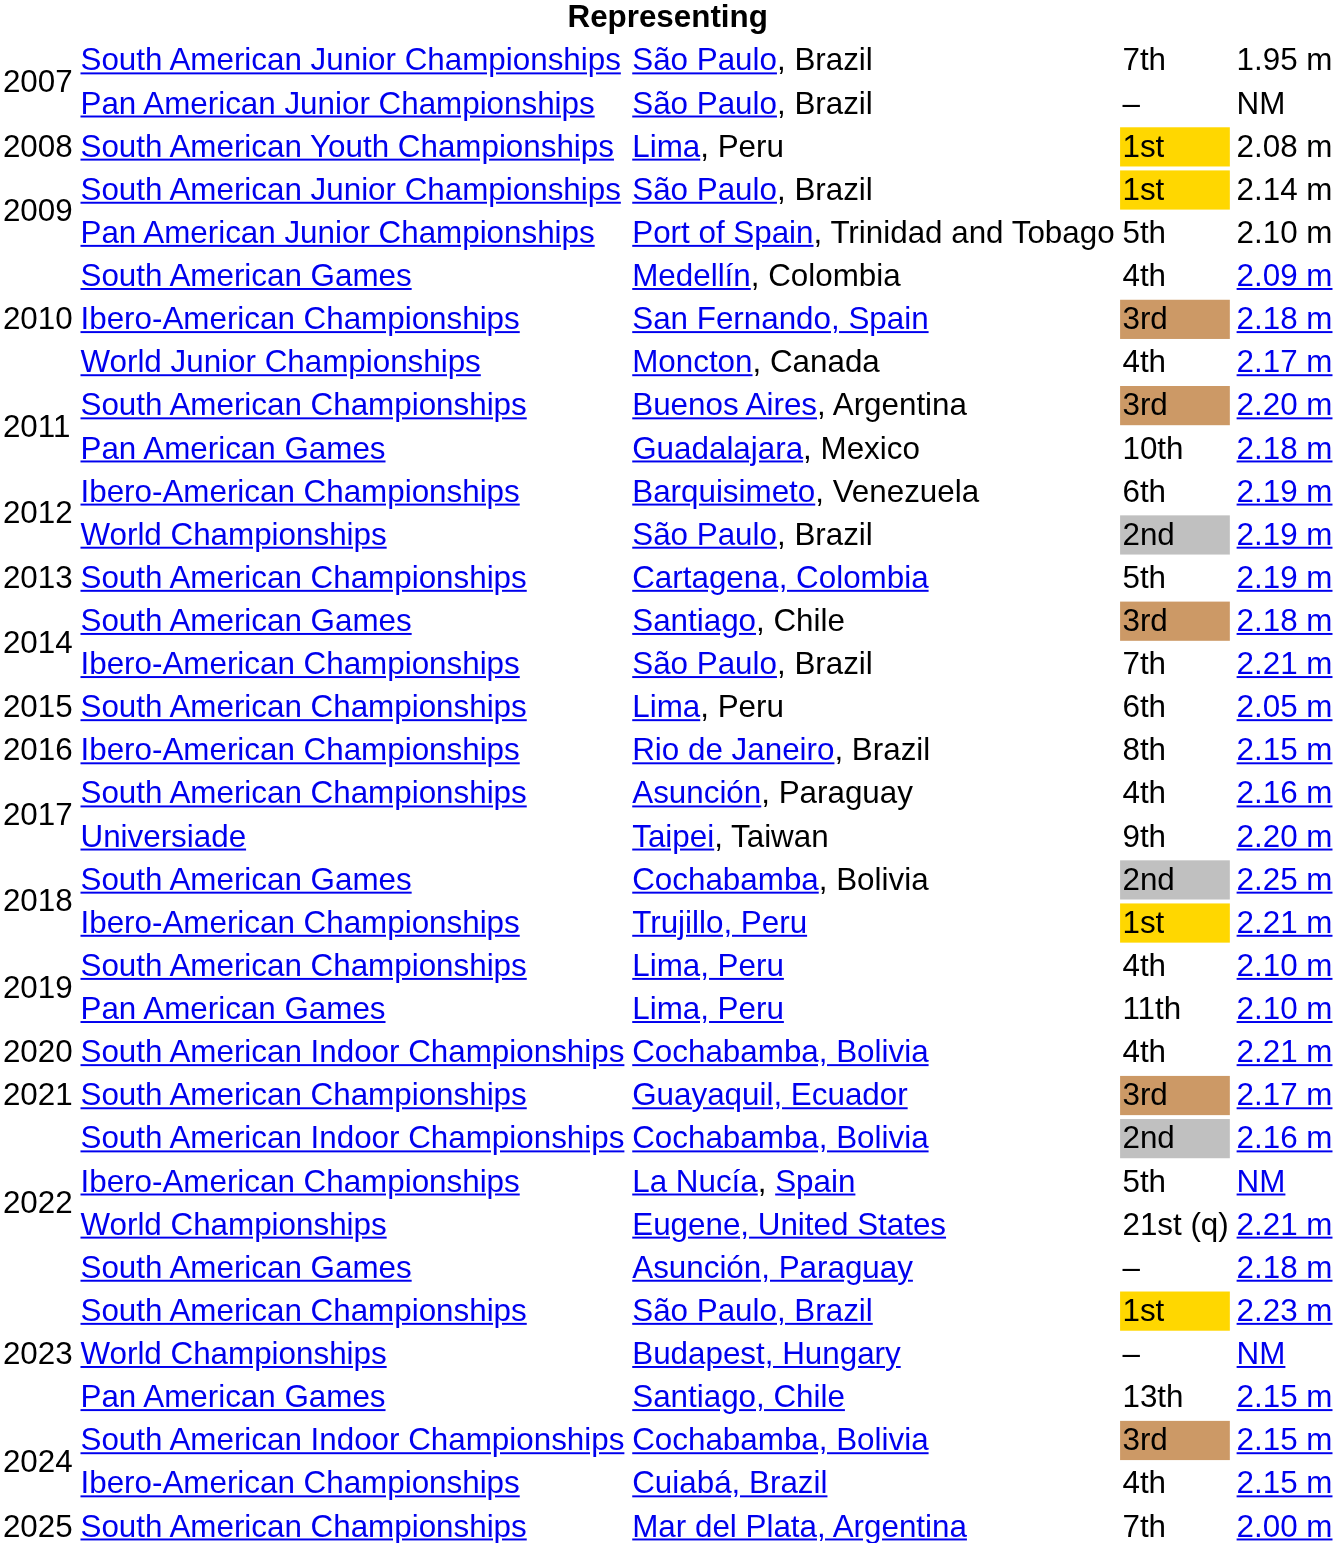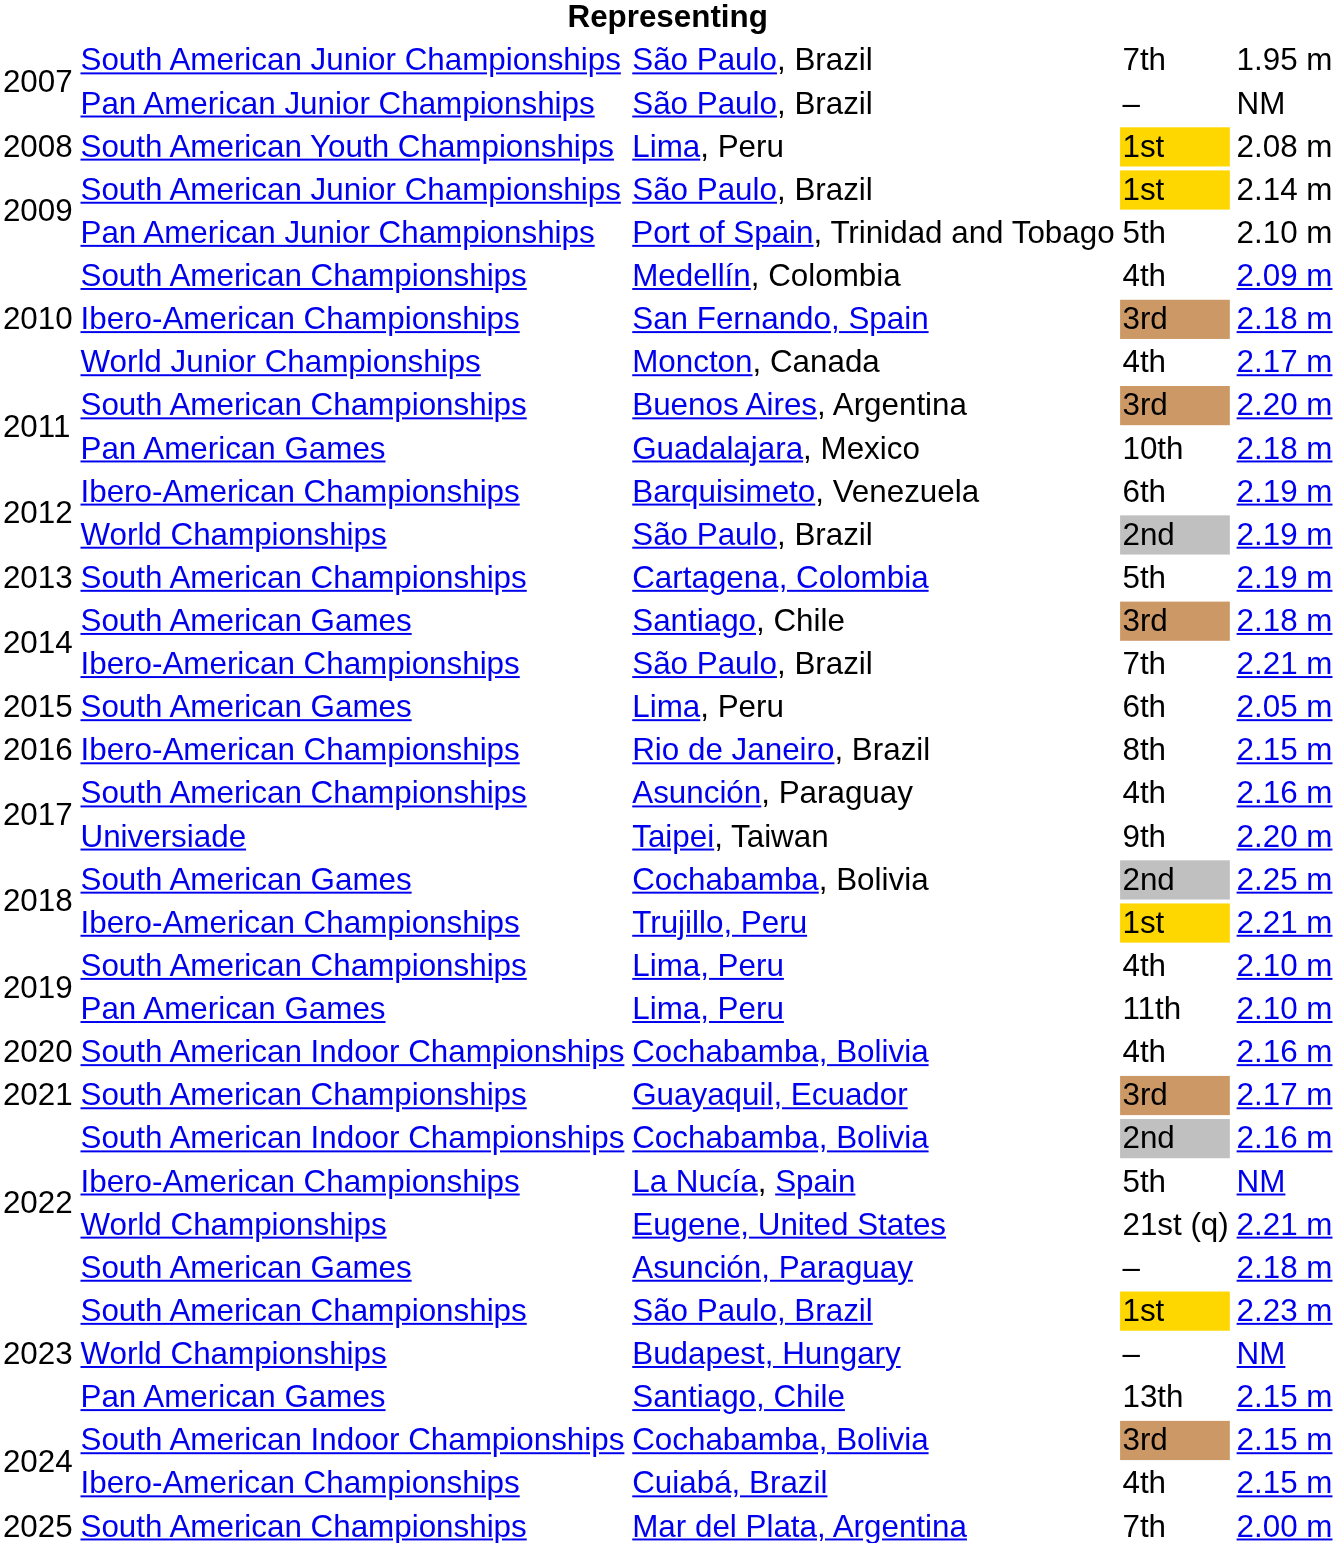 <table>
 <tr>
 <th colspan="5">Representing </th>
 </tr>
 <tr>
 <td rowspan=2>2007</td>
 <td><a href='#'>South American Junior Championships</a></td>
 <td><a href='#'>São Paulo</a>, Brazil</td>
 <td>7th</td>
 <td>1.95 m</td>
 </tr>
 <tr>
 <td><a href='#'>Pan American Junior Championships</a></td>
 <td><a href='#'>São Paulo</a>, Brazil</td>
 <td>–</td>
 <td>NM</td>
 </tr>
 <tr>
 <td>2008</td>
 <td><a href='#'>South American Youth Championships</a></td>
 <td><a href='#'>Lima</a>, Peru</td>
 <td bgcolor=gold>1st</td>
 <td>2.08 m</td>
 </tr>
 <tr>
 <td rowspan=2>2009</td>
 <td><a href='#'>South American Junior Championships</a></td>
 <td><a href='#'>São Paulo</a>, Brazil</td>
 <td bgcolor=gold>1st</td>
 <td>2.14 m</td>
 </tr>
 <tr>
 <td><a href='#'>Pan American Junior Championships</a></td>
 <td><a href='#'>Port of Spain</a>, Trinidad and Tobago</td>
 <td>5th</td>
 <td>2.10 m</td>
 </tr>
 <tr>
 <td rowspan=3>2010</td>
-<td><a href='#'>South American Games</a></td>
+<td><a href='#'>South American Championships</a></td>
 <td><a href='#'>Medellín</a>, Colombia</td>
 <td>4th</td>
 <td><a href='#'>2.09 m</a></td>
 </tr>
 <tr>
 <td><a href='#'>Ibero-American Championships</a></td>
 <td><a href='#'>San Fernando, Spain</a></td>
 <td bgcolor=cc9966>3rd</td>
 <td><a href='#'>2.18 m</a></td>
 </tr>
 <tr>
 <td><a href='#'>World Junior Championships</a></td>
 <td><a href='#'>Moncton</a>, Canada</td>
 <td>4th</td>
 <td><a href='#'>2.17 m</a></td>
 </tr>
 <tr>
 <td rowspan=2>2011</td>
 <td><a href='#'>South American Championships</a></td>
 <td><a href='#'>Buenos Aires</a>, Argentina</td>
 <td bgcolor=cc9966>3rd</td>
 <td><a href='#'>2.20 m</a></td>
 </tr>
 <tr>
 <td><a href='#'>Pan American Games</a></td>
 <td><a href='#'>Guadalajara</a>, Mexico</td>
 <td>10th</td>
 <td><a href='#'>2.18 m</a></td>
 </tr>
 <tr>
 <td rowspan=2>2012</td>
 <td><a href='#'>Ibero-American Championships</a></td>
 <td><a href='#'>Barquisimeto</a>, Venezuela</td>
 <td>6th</td>
 <td><a href='#'>2.19 m</a></td>
 </tr>
 <tr>
 <td><a href='#'>World Championships</a></td>
 <td><a href='#'>São Paulo</a>, Brazil</td>
 <td bgcolor=silver>2nd</td>
 <td><a href='#'>2.19 m</a></td>
 </tr>
 <tr>
 <td>2013</td>
 <td><a href='#'>South American Championships</a></td>
 <td><a href='#'>Cartagena, Colombia</a></td>
 <td>5th</td>
 <td><a href='#'>2.19 m</a></td>
 </tr>
 <tr>
 <td rowspan=2>2014</td>
 <td><a href='#'>South American Games</a></td>
 <td><a href='#'>Santiago</a>, Chile</td>
 <td bgcolor=cc9966>3rd</td>
 <td><a href='#'>2.18 m</a></td>
 </tr>
 <tr>
 <td><a href='#'>Ibero-American Championships</a></td>
 <td><a href='#'>São Paulo</a>, Brazil</td>
 <td>7th</td>
 <td><a href='#'>2.21 m</a></td>
 </tr>
 <tr>
 <td>2015</td>
-<td><a href='#'>South American Championships</a></td>
+<td><a href='#'>South American Games</a></td>
 <td><a href='#'>Lima</a>, Peru</td>
 <td>6th</td>
 <td><a href='#'>2.05 m</a></td>
 </tr>
 <tr>
 <td>2016</td>
 <td><a href='#'>Ibero-American Championships</a></td>
 <td><a href='#'>Rio de Janeiro</a>, Brazil</td>
 <td>8th</td>
 <td><a href='#'>2.15 m</a></td>
 </tr>
 <tr>
 <td rowspan=2>2017</td>
 <td><a href='#'>South American Championships</a></td>
 <td><a href='#'>Asunción</a>, Paraguay</td>
 <td>4th</td>
 <td><a href='#'>2.16 m</a></td>
 </tr>
 <tr>
 <td><a href='#'>Universiade</a></td>
 <td><a href='#'>Taipei</a>, Taiwan</td>
 <td>9th</td>
 <td><a href='#'>2.20 m</a></td>
 </tr>
 <tr>
 <td rowspan=2>2018</td>
 <td><a href='#'>South American Games</a></td>
 <td><a href='#'>Cochabamba</a>, Bolivia</td>
 <td bgcolor=silver>2nd</td>
 <td><a href='#'>2.25 m</a></td>
 </tr>
 <tr>
 <td><a href='#'>Ibero-American Championships</a></td>
 <td><a href='#'>Trujillo, Peru</a></td>
 <td bgcolor=gold>1st</td>
 <td><a href='#'>2.21 m</a></td>
 </tr>
 <tr>
 <td rowspan=2>2019</td>
 <td><a href='#'>South American Championships</a></td>
 <td><a href='#'>Lima, Peru</a></td>
 <td>4th</td>
 <td><a href='#'>2.10 m</a></td>
 </tr>
 <tr>
 <td><a href='#'>Pan American Games</a></td>
 <td><a href='#'>Lima, Peru</a></td>
 <td>11th</td>
 <td><a href='#'>2.10 m</a></td>
 </tr>
 <tr>
 <td>2020</td>
 <td><a href='#'>South American Indoor Championships</a></td>
 <td><a href='#'>Cochabamba, Bolivia</a></td>
 <td>4th</td>
-<td><a href='#'>2.21 m</a></td>
+<td><a href='#'>2.16 m</a></td>
 </tr>
 <tr>
 <td>2021</td>
 <td><a href='#'>South American Championships</a></td>
 <td><a href='#'>Guayaquil, Ecuador</a></td>
 <td bgcolor=cc9966>3rd</td>
 <td><a href='#'>2.17 m</a></td>
 </tr>
 <tr>
 <td rowspan=4>2022</td>
 <td><a href='#'>South American Indoor Championships</a></td>
 <td><a href='#'>Cochabamba, Bolivia</a></td>
 <td bgcolor=silver>2nd</td>
 <td><a href='#'>2.16 m</a></td>
 </tr>
 <tr>
 <td><a href='#'>Ibero-American Championships</a></td>
 <td><a href='#'>La Nucía</a>, <a href='#'>Spain</a></td>
 <td>5th</td>
 <td><a href='#'>NM</a></td>
 </tr>
 <tr>
 <td><a href='#'>World Championships</a></td>
 <td><a href='#'>Eugene, United States</a></td>
 <td>21st (q)</td>
 <td><a href='#'>2.21 m</a></td>
 </tr>
 <tr>
 <td><a href='#'>South American Games</a></td>
 <td><a href='#'>Asunción, Paraguay</a></td>
 <td>–</td>
 <td><a href='#'>2.18 m</a></td>
 </tr>
 <tr>
 <td rowspan=3>2023</td>
 <td><a href='#'>South American Championships</a></td>
 <td><a href='#'>São Paulo, Brazil</a></td>
 <td bgcolor=gold>1st</td>
 <td><a href='#'>2.23 m</a></td>
 </tr>
 <tr>
 <td><a href='#'>World Championships</a></td>
 <td><a href='#'>Budapest, Hungary</a></td>
 <td>–</td>
 <td><a href='#'>NM</a></td>
 </tr>
 <tr>
 <td><a href='#'>Pan American Games</a></td>
 <td><a href='#'>Santiago, Chile</a></td>
 <td>13th</td>
 <td><a href='#'>2.15 m</a></td>
 </tr>
 <tr>
 <td rowspan=2>2024</td>
 <td><a href='#'>South American Indoor Championships</a></td>
 <td><a href='#'>Cochabamba, Bolivia</a></td>
 <td bgcolor=cc9966>3rd</td>
 <td><a href='#'>2.15 m</a></td>
 </tr>
 <tr>
 <td><a href='#'>Ibero-American Championships</a></td>
 <td><a href='#'>Cuiabá, Brazil</a></td>
 <td>4th</td>
 <td><a href='#'>2.15 m</a></td>
 </tr>
 <tr>
 <td>2025</td>
 <td><a href='#'>South American Championships</a></td>
 <td><a href='#'>Mar del Plata, Argentina</a></td>
 <td>7th</td>
 <td><a href='#'>2.00 m</a></td>
 </tr>
 </table>
